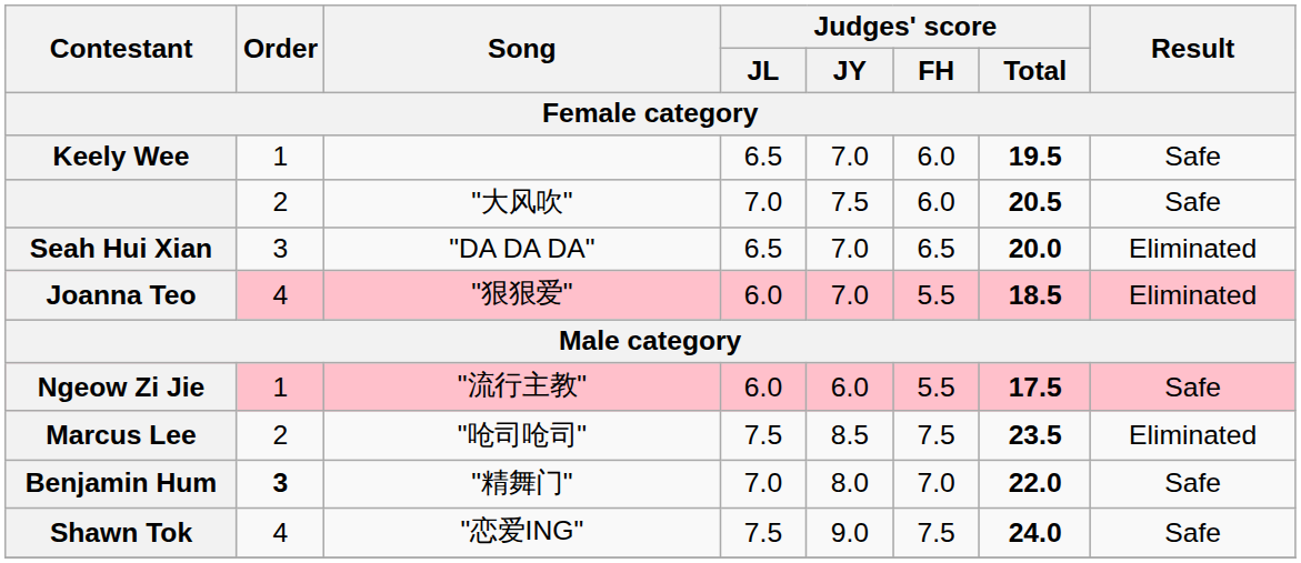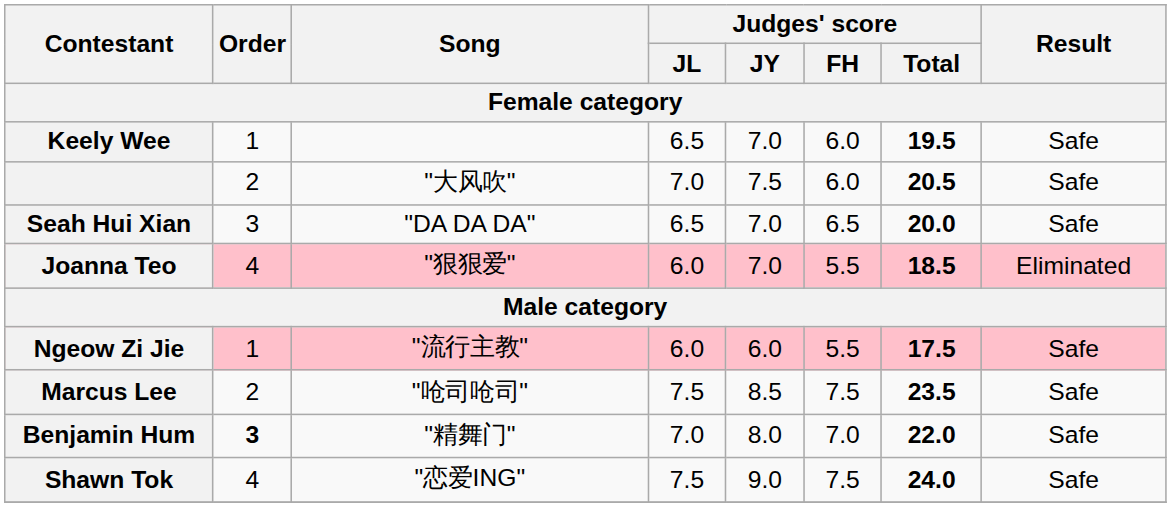 <table class="wikitable plainrowheaders" style="text-align:center;">
 <tr>
 <th rowspan=2 scope="col" style="width:8em;">Contestant</th>
 <th rowspan=2 scope="col">Order</th>
 <th rowspan=2 scope="col" style="width:14em;">Song</th>
 <th colspan=4 scope="col">Judges' score</th>
 <th rowspan=2 scope="col" style="width:7em;">Result</th>
 </tr>
 <tr>
 <th style="width:2.7em;">JL</th>
 <th style="width:2.7em;">JY</th>
 <th style="width:2.7em;">FH</th>
 <th style="width:3.6em;">Total</th>
 </tr>
 <tr>
 <th colspan=8>Female category</th>
 </tr>
 <tr>
 <th scope="row">Keely Wee</th>
 <td>1</td>
 <td></td>
 <td>6.5</td>
 <td>7.0</td>
 <td>6.0</td>
 <td><strong>19.5</strong></td>
 <td>Safe</td>
 </tr>
 <tr>
 <th scope="row"></th>
 <td>2</td>
 <td>"大风吹"</td>
 <td>7.0</td>
 <td>7.5</td>
 <td>6.0</td>
 <td><strong>20.5</strong></td>
 <td>Safe</td>
 </tr>
 <tr>
 <th scope="row">Seah Hui Xian</th>
 <td>3</td>
 <td>"DA DA DA"</td>
 <td>6.5</td>
 <td>7.0</td>
 <td>6.5</td>
 <td><strong>20.0</strong></td>
-<td>Eliminated</td>
+<td>Safe</td>
 </tr>
 <tr style="background:pink;">
 <th scope="row">Joanna Teo</th>
 <td>4</td>
 <td>"狠狠爱"</td>
 <td>6.0</td>
 <td>7.0</td>
 <td>5.5</td>
 <td><strong>18.5</strong></td>
 <td>Eliminated</td>
 </tr>
 <tr>
 <th colspan=8>Male category</th>
 </tr>
 <tr style="background:pink;">
 <th scope="row">Ngeow Zi Jie</th>
 <td>1</td>
 <td>"流行主教"</td>
 <td>6.0</td>
 <td>6.0</td>
 <td>5.5</td>
 <td><strong>17.5</strong></td>
 <td>Safe</td>
 </tr>
 <tr>
 <th scope="row">Marcus Lee</th>
 <td>2</td>
 <td>"呛司呛司"</td>
 <td>7.5</td>
 <td>8.5</td>
 <td>7.5</td>
 <td><strong>23.5</strong></td>
-<td>Eliminated</td>
+<td>Safe</td>
 </tr>
 <tr>
 <th scope="row">Benjamin Hum</th>
 <td><strong>3</strong></td>
 <td>"精舞门"</td>
 <td>7.0</td>
 <td>8.0</td>
 <td>7.0</td>
 <td><strong>22.0</strong></td>
 <td>Safe</td>
 </tr>
 <tr>
 <th scope="row">Shawn Tok</th>
 <td>4</td>
 <td>"恋爱ING"</td>
 <td>7.5</td>
 <td>9.0</td>
 <td>7.5</td>
 <td><strong>24.0</strong></td>
 <td>Safe</td>
 </tr>
 <tr>
 </tr>
 </table>
